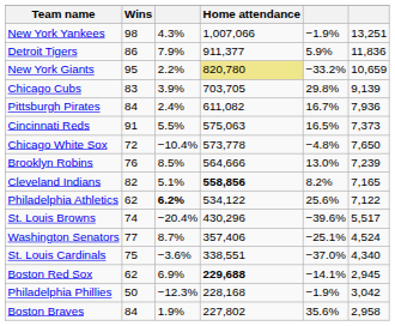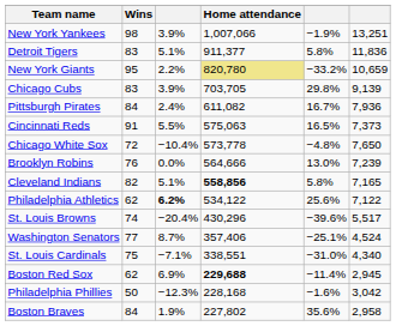 <table class="wikitable sortable">
 <tr style="text-align:center; font-size:larger;">
 </tr>
 <tr>
 <th>Team name</th>
 <th>Wins</th>
 <th></th>
 <th>Home attendance</th>
 <th></th>
 <th></th>
 </tr>
 <tr>
 <td><a href='#'>New York Yankees</a></td>
 <td>98</td>
-<td>4.3%</td>
+<td>3.9%</td>
 <td>1,007,066</td>
 <td>−1.9%</td>
 <td>13,251</td>
 </tr>
 <tr>
 <td><a href='#'>Detroit Tigers</a></td>
-<td>86</td>
-<td>7.9%</td>
+<td>83</td>
+<td>5.1%</td>
 <td>911,377</td>
-<td>5.9%</td>
+<td>5.8%</td>
 <td>11,836</td>
 </tr>
 <tr>
 <td><a href='#'>New York Giants</a></td>
 <td>95</td>
 <td>2.2%</td>
 <td style="background: khaki;">820,780</td>
 <td>−33.2%</td>
 <td>10,659</td>
 </tr>
 <tr>
 <td><a href='#'>Chicago Cubs</a></td>
 <td>83</td>
 <td>3.9%</td>
 <td>703,705</td>
 <td>29.8%</td>
 <td>9,139</td>
 </tr>
 <tr>
 <td><a href='#'>Pittsburgh Pirates</a></td>
 <td>84</td>
 <td>2.4%</td>
 <td>611,082</td>
 <td>16.7%</td>
 <td>7,936</td>
 </tr>
 <tr>
 <td><a href='#'>Cincinnati Reds</a></td>
 <td>91</td>
 <td>5.5%</td>
 <td>575,063</td>
 <td>16.5%</td>
 <td>7,373</td>
 </tr>
 <tr>
 <td><a href='#'>Chicago White Sox</a></td>
 <td>72</td>
 <td>−10.4%</td>
 <td>573,778</td>
 <td>−4.8%</td>
 <td>7,650</td>
 </tr>
 <tr>
 <td><a href='#'>Brooklyn Robins</a></td>
 <td>76</td>
-<td>8.5%</td>
+<td>0.0%</td>
 <td>564,666</td>
 <td>13.0%</td>
 <td>7,239</td>
 </tr>
 <tr>
 <td><a href='#'>Cleveland Indians</a></td>
 <td>82</td>
 <td>5.1%</td>
 <td><strong>558,856</strong></td>
-<td>8.2%</td>
+<td>5.8%</td>
 <td>7,165</td>
 </tr>
 <tr>
 <td><a href='#'>Philadelphia Athletics</a></td>
 <td>62</td>
 <td><strong>6.2%</strong></td>
 <td>534,122</td>
 <td>25.6%</td>
 <td>7,122</td>
 </tr>
 <tr>
 <td><a href='#'>St. Louis Browns</a></td>
 <td>74</td>
 <td>−20.4%</td>
 <td>430,296</td>
 <td>−39.6%</td>
 <td>5,517</td>
 </tr>
 <tr>
 <td><a href='#'>Washington Senators</a></td>
 <td>77</td>
 <td>8.7%</td>
 <td>357,406</td>
 <td>−25.1%</td>
 <td>4,524</td>
 </tr>
 <tr>
 <td><a href='#'>St. Louis Cardinals</a></td>
 <td>75</td>
-<td>−3.6%</td>
+<td>−7.1%</td>
 <td>338,551</td>
-<td>−37.0%</td>
+<td>−31.0%</td>
 <td>4,340</td>
 </tr>
 <tr>
 <td><a href='#'>Boston Red Sox</a></td>
 <td>62</td>
 <td>6.9%</td>
 <td><strong>229,688</strong></td>
-<td>−14.1%</td>
+<td>−11.4%</td>
 <td>2,945</td>
 </tr>
 <tr>
 <td><a href='#'>Philadelphia Phillies</a></td>
 <td>50</td>
 <td>−12.3%</td>
 <td>228,168</td>
-<td>−1.9%</td>
+<td>−1.6%</td>
 <td>3,042</td>
 </tr>
 <tr>
 <td><a href='#'>Boston Braves</a></td>
 <td>84</td>
 <td>1.9%</td>
 <td>227,802</td>
 <td>35.6%</td>
 <td>2,958</td>
 </tr>
 </table>
